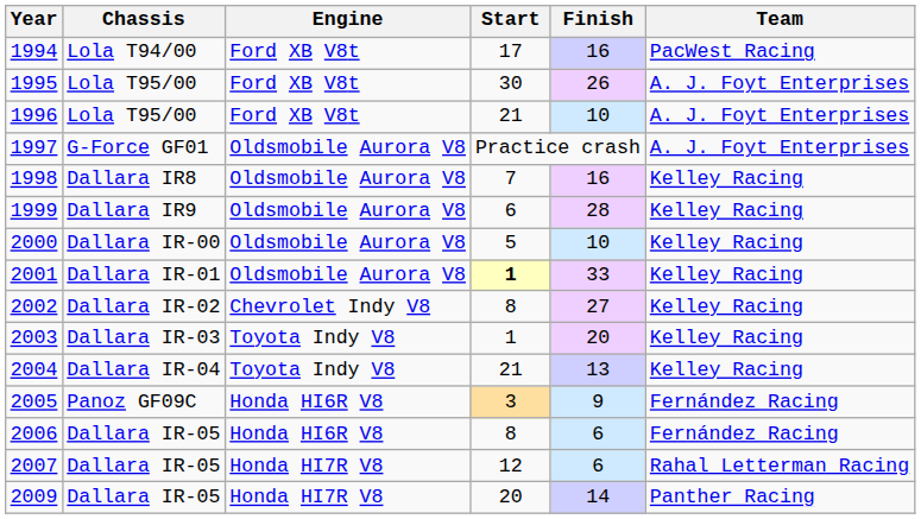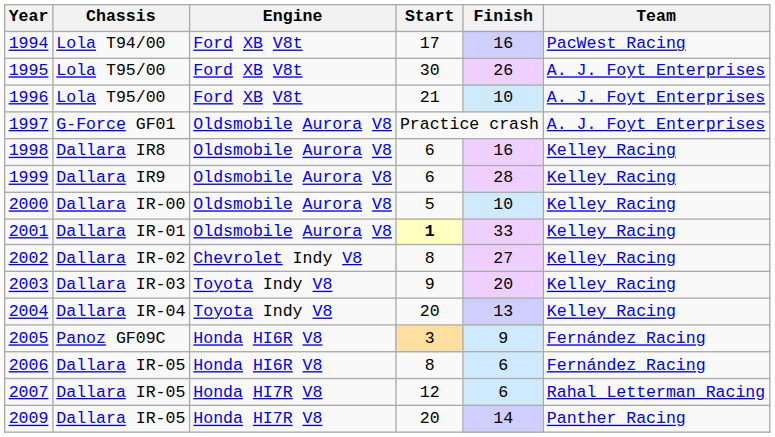 <table class="wikitable" style="font-size: 95%;">
 <tr>
 <th>Year</th>
 <th>Chassis</th>
 <th>Engine</th>
 <th>Start</th>
 <th>Finish</th>
 <th>Team</th>
 </tr>
 <tr>
 <td><a href='#'>1994</a></td>
 <td><a href='#'>Lola</a> T94/00</td>
 <td><a href='#'>Ford</a> <a href='#'>XB</a> <a href='#'>V8</a><a href='#'>t</a></td>
 <td align=center>17</td>
 <td align=center style="background:#CFCFFF;">16</td>
 <td><a href='#'>PacWest Racing</a></td>
 </tr>
 <tr>
 <td><a href='#'>1995</a></td>
 <td><a href='#'>Lola</a> T95/00</td>
 <td><a href='#'>Ford</a> <a href='#'>XB</a> <a href='#'>V8</a><a href='#'>t</a></td>
 <td align=center>30</td>
 <td align=center style="background:#EFCFFF;">26</td>
 <td><a href='#'>A. J. Foyt Enterprises</a></td>
 </tr>
 <tr>
 <td><a href='#'>1996</a></td>
 <td><a href='#'>Lola</a> T95/00</td>
 <td><a href='#'>Ford</a> <a href='#'>XB</a> <a href='#'>V8</a><a href='#'>t</a></td>
 <td align=center>21</td>
 <td align=center style="background:#CFEAFF;">10</td>
 <td><a href='#'>A. J. Foyt Enterprises</a></td>
 </tr>
 <tr>
 <td><a href='#'>1997</a></td>
 <td><a href='#'>G-Force</a> GF01</td>
 <td><a href='#'>Oldsmobile</a> <a href='#'>Aurora</a> <a href='#'>V8</a></td>
 <td align=center colspan="2">Practice crash</td>
 <td><a href='#'>A. J. Foyt Enterprises</a></td>
 </tr>
 <tr>
 <td><a href='#'>1998</a></td>
 <td><a href='#'>Dallara</a> IR8</td>
 <td><a href='#'>Oldsmobile</a> <a href='#'>Aurora</a> <a href='#'>V8</a></td>
-<td align=center>7</td>
+<td align=center>6</td>
 <td align=center style="background:#EFCFFF;">16</td>
 <td><a href='#'>Kelley Racing</a></td>
 </tr>
 <tr>
 <td><a href='#'>1999</a></td>
 <td><a href='#'>Dallara</a> IR9</td>
 <td><a href='#'>Oldsmobile</a> <a href='#'>Aurora</a> <a href='#'>V8</a></td>
 <td align=center>6</td>
 <td align=center style="background:#EFCFFF;">28</td>
 <td><a href='#'>Kelley Racing</a></td>
 </tr>
 <tr>
 <td><a href='#'>2000</a></td>
 <td><a href='#'>Dallara</a> IR-00</td>
 <td><a href='#'>Oldsmobile</a> <a href='#'>Aurora</a> <a href='#'>V8</a></td>
 <td align=center>5</td>
 <td align=center style="background:#CFEAFF;">10</td>
 <td><a href='#'>Kelley Racing</a></td>
 </tr>
 <tr>
 <td><a href='#'>2001</a></td>
 <td><a href='#'>Dallara</a> IR-01</td>
 <td><a href='#'>Oldsmobile</a> <a href='#'>Aurora</a> <a href='#'>V8</a></td>
 <td align=center style="background:#FFFFBF;"><strong>1</strong></td>
 <td align=center style="background:#EFCFFF;">33</td>
 <td><a href='#'>Kelley Racing</a></td>
 </tr>
 <tr>
 <td><a href='#'>2002</a></td>
 <td><a href='#'>Dallara</a> IR-02</td>
 <td><a href='#'>Chevrolet</a> Indy <a href='#'>V8</a></td>
 <td align=center>8</td>
 <td align=center style="background:#EFCFFF;">27</td>
 <td><a href='#'>Kelley Racing</a></td>
 </tr>
 <tr>
 <td><a href='#'>2003</a></td>
 <td><a href='#'>Dallara</a> IR-03</td>
 <td><a href='#'>Toyota</a> Indy <a href='#'>V8</a></td>
-<td align=center>1</td>
+<td align=center>9</td>
 <td align=center style="background:#EFCFFF;">20</td>
 <td><a href='#'>Kelley Racing</a></td>
 </tr>
 <tr>
 <td><a href='#'>2004</a></td>
 <td><a href='#'>Dallara</a> IR-04</td>
 <td><a href='#'>Toyota</a> Indy <a href='#'>V8</a></td>
-<td align=center>21</td>
+<td align=center>20</td>
 <td align=center style="background:#CFCFFF;">13</td>
 <td><a href='#'>Kelley Racing</a></td>
 </tr>
 <tr>
 <td><a href='#'>2005</a></td>
 <td><a href='#'>Panoz</a> GF09C</td>
 <td><a href='#'>Honda</a> <a href='#'>HI6R</a> <a href='#'>V8</a></td>
 <td align=center style="background:#FFDF9F;">3</td>
 <td align=center style="background:#CFEAFF;">9</td>
 <td><a href='#'>Fernández Racing</a></td>
 </tr>
 <tr>
 <td><a href='#'>2006</a></td>
 <td><a href='#'>Dallara</a> IR-05</td>
 <td><a href='#'>Honda</a> <a href='#'>HI6R</a> <a href='#'>V8</a></td>
 <td align=center>8</td>
 <td align=center style="background:#CFEAFF;">6</td>
 <td><a href='#'>Fernández Racing</a></td>
 </tr>
 <tr>
 <td><a href='#'>2007</a></td>
 <td><a href='#'>Dallara</a> IR-05</td>
 <td><a href='#'>Honda</a> <a href='#'>HI7R</a> <a href='#'>V8</a></td>
 <td align=center>12</td>
 <td align=center style="background:#CFEAFF;">6</td>
 <td><a href='#'>Rahal Letterman Racing</a></td>
 </tr>
 <tr>
 <td><a href='#'>2009</a></td>
 <td><a href='#'>Dallara</a> IR-05</td>
 <td><a href='#'>Honda</a> <a href='#'>HI7R</a> <a href='#'>V8</a></td>
 <td align=center>20</td>
 <td align=center style="background:#CFCFFF;">14</td>
 <td><a href='#'>Panther Racing</a></td>
 </tr>
 </table>
